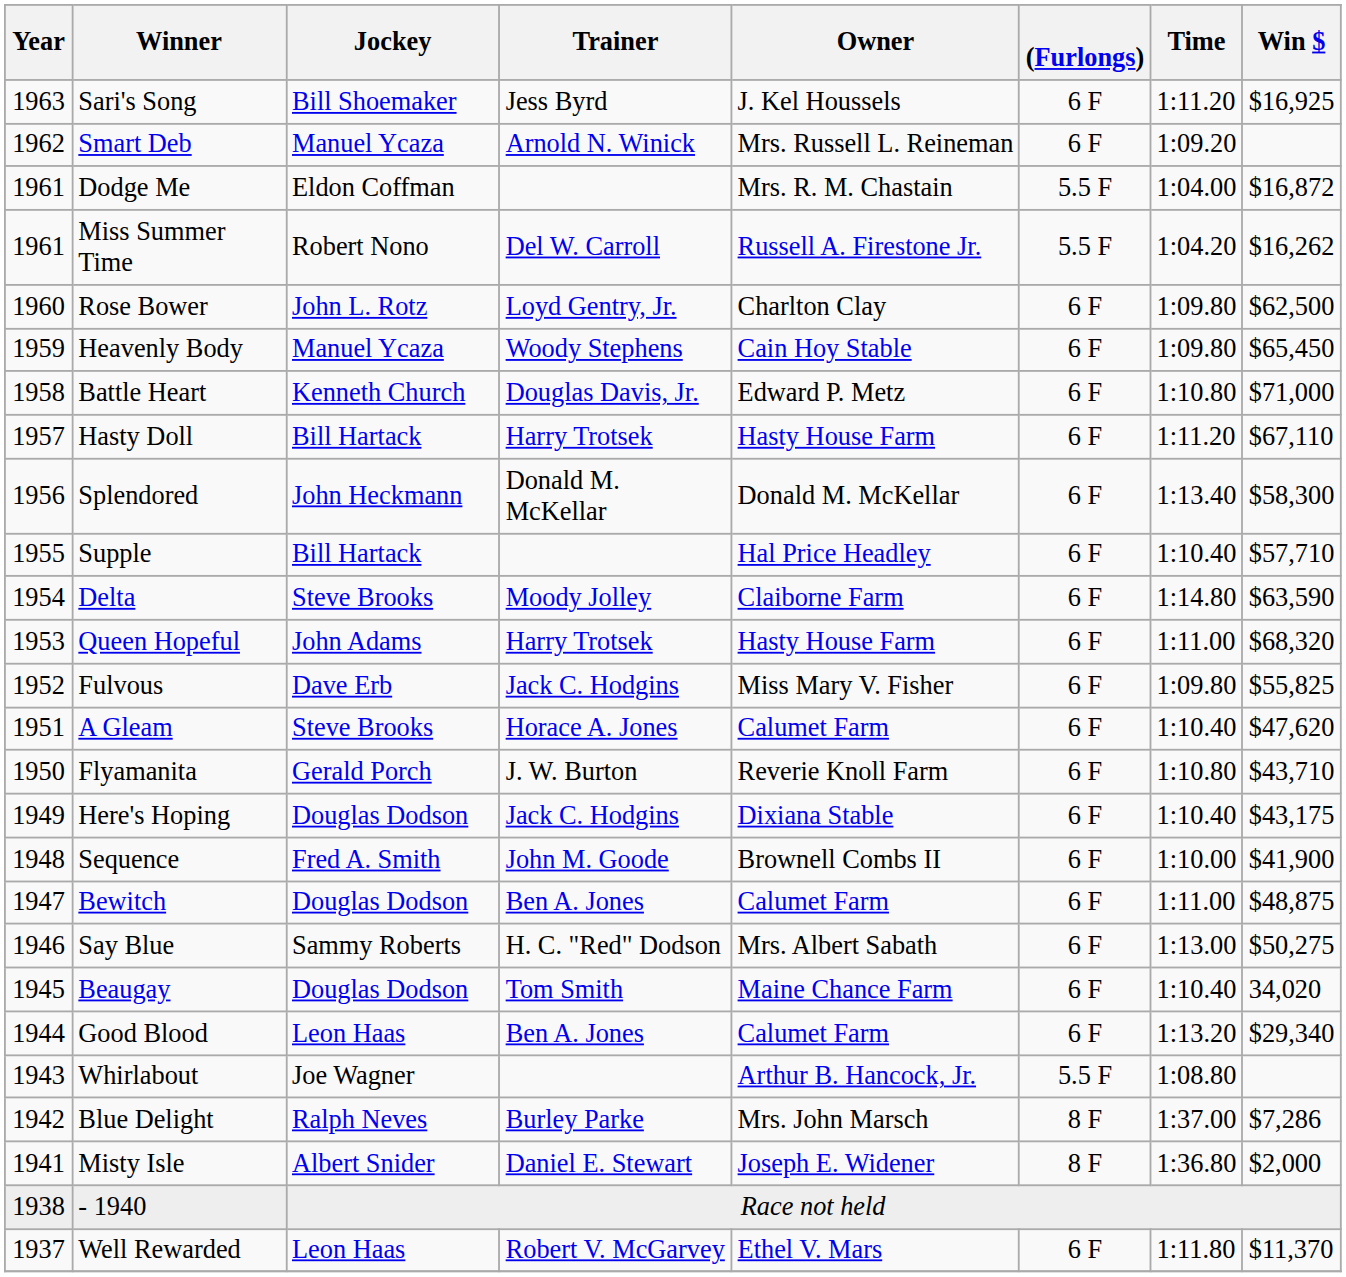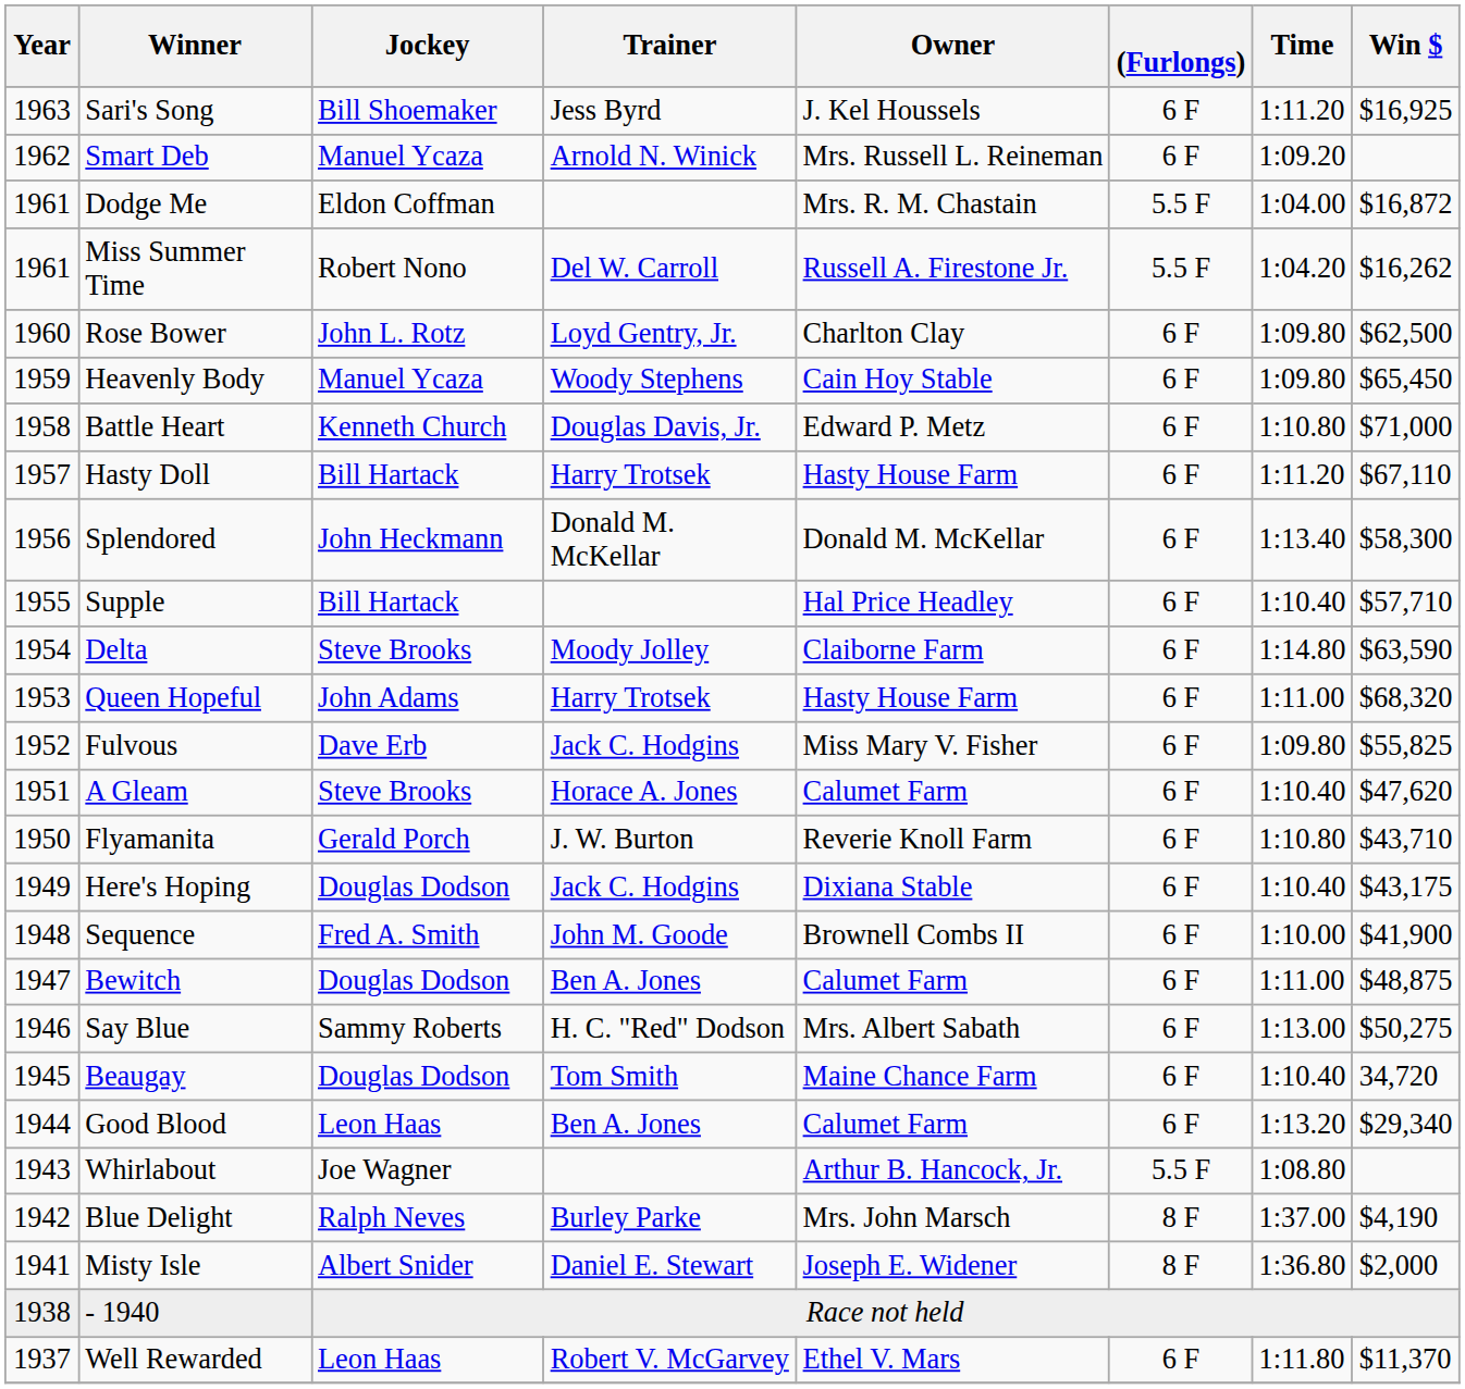 <table class="wikitable sortable" style="font-size:90%">
 <tr>
 <th style="width:30px">Year</th>
 <th style="width:110px">Winner</th>
 <th style="width:110px">Jockey</th>
 <th style="width:120px">Trainer</th>
 <th>Owner<br></th>
 <th style="width:25px"><br> <span>(<a href='#'>Furlongs</a>)</span></th>
 <th style="width:25px">Time</th>
 <th style="width:35px">Win <a href='#'>$</a></th>
 </tr>
 <tr>
 <td align=center>1963</td>
 <td>Sari's Song</td>
 <td><a href='#'>Bill Shoemaker</a></td>
 <td>Jess Byrd</td>
 <td>J. Kel Houssels</td>
 <td align=center>6 F</td>
 <td>1:11.20</td>
 <td>$16,925</td>
 </tr>
 <tr>
 <td align=center>1962</td>
 <td><a href='#'>Smart Deb</a></td>
 <td><a href='#'>Manuel Ycaza</a></td>
 <td><a href='#'>Arnold N. Winick</a></td>
 <td>Mrs. Russell L. Reineman</td>
 <td align=center>6 F</td>
 <td>1:09.20</td>
 <td></td>
 </tr>
 <tr>
 <td align=center>1961</td>
 <td>Dodge Me</td>
 <td>Eldon Coffman</td>
 <td></td>
 <td>Mrs. R. M. Chastain</td>
 <td align=center>5.5 F</td>
 <td>1:04.00</td>
 <td>$16,872</td>
 </tr>
 <tr>
 <td align=center>1961</td>
 <td>Miss Summer Time</td>
 <td>Robert Nono</td>
 <td><a href='#'>Del W. Carroll</a></td>
 <td><a href='#'>Russell A. Firestone Jr.</a></td>
 <td align=center>5.5 F</td>
 <td>1:04.20</td>
 <td>$16,262</td>
 </tr>
 <tr>
 <td align=center>1960</td>
 <td>Rose Bower</td>
 <td><a href='#'>John L. Rotz</a></td>
 <td><a href='#'>Loyd Gentry, Jr.</a></td>
 <td>Charlton Clay</td>
 <td align=center>6 F</td>
 <td>1:09.80</td>
 <td>$62,500</td>
 </tr>
 <tr>
 <td align=center>1959</td>
 <td>Heavenly Body</td>
 <td><a href='#'>Manuel Ycaza</a></td>
 <td><a href='#'>Woody Stephens</a></td>
 <td><a href='#'>Cain Hoy Stable</a></td>
 <td align=center>6 F</td>
 <td>1:09.80</td>
 <td>$65,450</td>
 </tr>
 <tr>
 <td align=center>1958</td>
 <td>Battle Heart</td>
 <td><a href='#'>Kenneth Church</a></td>
 <td><a href='#'>Douglas Davis, Jr.</a></td>
 <td>Edward P. Metz</td>
 <td align=center>6 F</td>
 <td>1:10.80</td>
 <td>$71,000</td>
 </tr>
 <tr>
 <td align=center>1957</td>
 <td>Hasty Doll</td>
 <td><a href='#'>Bill Hartack</a></td>
 <td><a href='#'>Harry Trotsek</a></td>
 <td><a href='#'>Hasty House Farm</a></td>
 <td align=center>6 F</td>
 <td>1:11.20</td>
 <td>$67,110</td>
 </tr>
 <tr>
 <td align=center>1956</td>
 <td>Splendored</td>
 <td><a href='#'>John Heckmann</a></td>
 <td>Donald M. McKellar</td>
 <td>Donald M. McKellar</td>
 <td align=center>6 F</td>
 <td>1:13.40</td>
 <td>$58,300</td>
 </tr>
 <tr>
 <td align=center>1955</td>
 <td>Supple</td>
 <td><a href='#'>Bill Hartack</a></td>
 <td></td>
 <td><a href='#'>Hal Price Headley</a></td>
 <td align=center>6 F</td>
 <td>1:10.40</td>
 <td>$57,710</td>
 </tr>
 <tr>
 <td align=center>1954</td>
 <td><a href='#'>Delta</a></td>
 <td><a href='#'>Steve Brooks</a></td>
 <td><a href='#'>Moody Jolley</a></td>
 <td><a href='#'>Claiborne Farm</a></td>
 <td align=center>6 F</td>
 <td>1:14.80</td>
 <td>$63,590</td>
 </tr>
 <tr>
 <td align=center>1953</td>
 <td><a href='#'>Queen Hopeful</a></td>
 <td><a href='#'>John Adams</a></td>
 <td><a href='#'>Harry Trotsek</a></td>
 <td><a href='#'>Hasty House Farm</a></td>
 <td align=center>6 F</td>
 <td>1:11.00</td>
 <td>$68,320</td>
 </tr>
 <tr>
 <td align=center>1952</td>
 <td>Fulvous</td>
 <td><a href='#'>Dave Erb</a></td>
 <td><a href='#'>Jack C. Hodgins</a></td>
 <td>Miss Mary V. Fisher</td>
 <td align=center>6 F</td>
 <td>1:09.80</td>
 <td>$55,825</td>
 </tr>
 <tr>
 <td align=center>1951</td>
 <td><a href='#'>A Gleam</a></td>
 <td><a href='#'>Steve Brooks</a></td>
 <td><a href='#'>Horace A. Jones</a></td>
 <td><a href='#'>Calumet Farm</a></td>
 <td align=center>6 F</td>
 <td>1:10.40</td>
 <td>$47,620</td>
 </tr>
 <tr>
 <td align=center>1950</td>
 <td>Flyamanita</td>
 <td><a href='#'>Gerald Porch</a></td>
 <td>J. W. Burton</td>
 <td>Reverie Knoll Farm</td>
 <td align=center>6 F</td>
 <td>1:10.80</td>
 <td>$43,710</td>
 </tr>
 <tr>
 <td align=center>1949</td>
 <td>Here's Hoping</td>
 <td><a href='#'>Douglas Dodson</a></td>
 <td><a href='#'>Jack C. Hodgins</a></td>
 <td><a href='#'>Dixiana Stable</a></td>
 <td align=center>6 F</td>
 <td>1:10.40</td>
 <td>$43,175</td>
 </tr>
 <tr>
 <td align=center>1948</td>
 <td>Sequence</td>
 <td><a href='#'>Fred A. Smith</a></td>
 <td><a href='#'>John M. Goode</a></td>
 <td>Brownell Combs II</td>
 <td align=center>6 F</td>
 <td>1:10.00</td>
 <td>$41,900</td>
 </tr>
 <tr>
 <td align=center>1947</td>
 <td><a href='#'>Bewitch</a></td>
 <td><a href='#'>Douglas Dodson</a></td>
 <td><a href='#'>Ben A. Jones</a></td>
 <td><a href='#'>Calumet Farm</a></td>
 <td align=center>6 F</td>
 <td>1:11.00</td>
 <td>$48,875</td>
 </tr>
 <tr>
 <td align=center>1946</td>
 <td>Say Blue</td>
 <td>Sammy Roberts</td>
 <td>H. C. "Red" Dodson</td>
 <td>Mrs. Albert Sabath</td>
 <td align=center>6 F</td>
 <td>1:13.00</td>
 <td>$50,275</td>
 </tr>
 <tr>
 <td align=center>1945</td>
 <td><a href='#'>Beaugay</a></td>
 <td><a href='#'>Douglas Dodson</a></td>
 <td><a href='#'>Tom Smith</a></td>
 <td><a href='#'>Maine Chance Farm</a></td>
 <td align=center>6 F</td>
 <td>1:10.40</td>
-<td>34,020</td>
+<td>34,720</td>
 </tr>
 <tr>
 <td align=center>1944</td>
 <td>Good Blood</td>
 <td><a href='#'>Leon Haas</a></td>
 <td><a href='#'>Ben A. Jones</a></td>
 <td><a href='#'>Calumet Farm</a></td>
 <td align=center>6 F</td>
 <td>1:13.20</td>
 <td>$29,340</td>
 </tr>
 <tr>
 <td align=center>1943</td>
 <td>Whirlabout</td>
 <td>Joe Wagner</td>
 <td></td>
 <td><a href='#'>Arthur B. Hancock, Jr.</a></td>
 <td align=center>5.5 F</td>
 <td>1:08.80</td>
 <td></td>
 </tr>
 <tr>
 <td align=center>1942</td>
 <td>Blue Delight</td>
 <td><a href='#'>Ralph Neves</a></td>
 <td><a href='#'>Burley Parke</a></td>
 <td>Mrs. John Marsch</td>
 <td align=center>8 F</td>
 <td>1:37.00</td>
-<td>$7,286</td>
+<td>$4,190</td>
 </tr>
 <tr>
 <td align=center>1941</td>
 <td>Misty Isle</td>
 <td><a href='#'>Albert Snider</a></td>
 <td><a href='#'>Daniel E. Stewart</a></td>
 <td><a href='#'>Joseph E. Widener</a></td>
 <td align=center>8 F</td>
 <td>1:36.80</td>
 <td>$2,000</td>
 </tr>
 <tr bgcolor="#eeeeee">
 <td align=center>1938</td>
 <td>- 1940</td>
 <td align=center  colspan=8><em>Race not held</em></td>
 </tr>
 <tr>
 <td align=center>1937</td>
 <td>Well Rewarded</td>
 <td><a href='#'>Leon Haas</a></td>
 <td><a href='#'>Robert V. McGarvey</a></td>
 <td><a href='#'>Ethel V. Mars</a></td>
 <td align=center>6 F</td>
 <td>1:11.80</td>
 <td>$11,370</td>
 </tr>
 <tr>
 </tr>
 </table>
